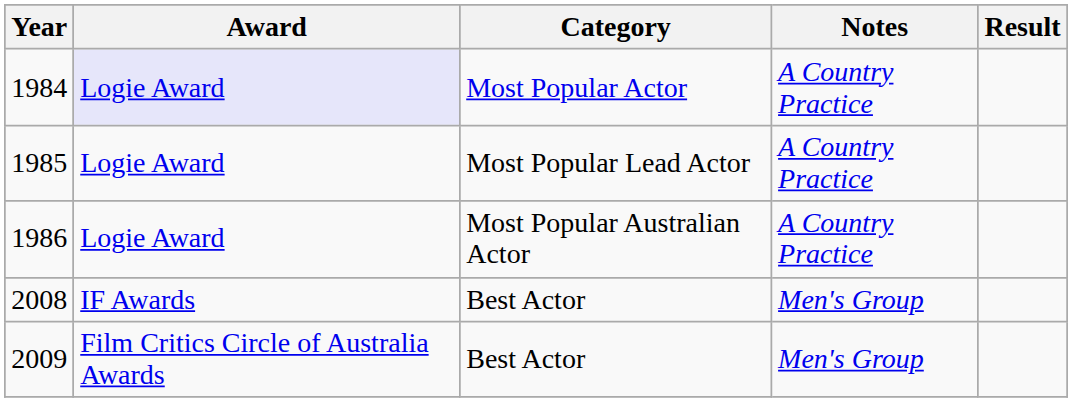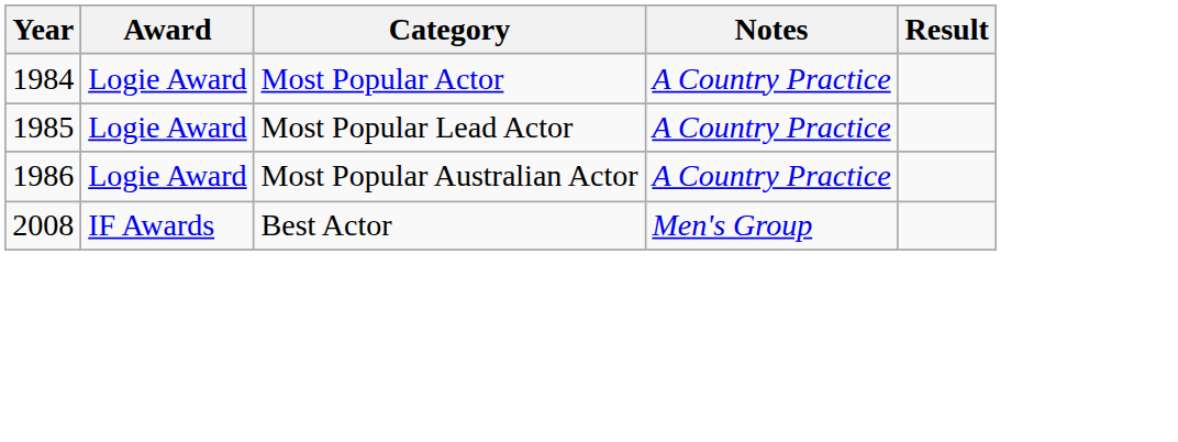 <table class="wikitable sortable">
 <tr>
 <th>Year</th>
 <th>Award</th>
 <th>Category</th>
 <th class="unsortable">Notes</th>
 <th>Result</th>
 </tr>
 <tr>
 <td>1984</td>
-<td style="background: lavender;"><a href='#'>Logie Award</a></td>
+<td><a href='#'>Logie Award</a></td>
 <td><a href='#'>Most Popular Actor</a></td>
 <td><em><a href='#'>A Country Practice</a></em></td>
 <td></td>
 </tr>
 <tr>
 <td>1985</td>
 <td><a href='#'>Logie Award</a></td>
 <td>Most Popular Lead Actor</td>
 <td><em><a href='#'>A Country Practice</a></em></td>
 <td></td>
 </tr>
 <tr>
 <td>1986</td>
 <td><a href='#'>Logie Award</a></td>
 <td>Most Popular Australian Actor</td>
 <td><em><a href='#'>A Country Practice</a></em></td>
 <td></td>
 </tr>
 <tr>
 <td>2008</td>
 <td><a href='#'>IF Awards</a></td>
 <td>Best Actor</td>
 <td><em><a href='#'>Men's Group</a></em></td>
 <td></td>
 </tr>
-<tr>
-<td>2009</td>
-<td><a href='#'>Film Critics Circle of Australia Awards</a></td>
-<td>Best Actor</td>
-<td><em><a href='#'>Men's Group</a></em></td>
-<td></td>
-</tr>
 </table>
